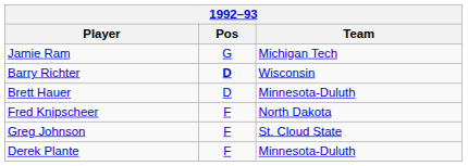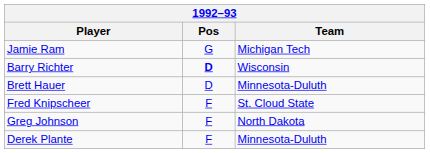 <table class="wikitable" width=95%>
 <tr>
 <th colspan=3><a href='#'>1992–93</a></th>
 </tr>
 <tr>
 <th>Player</th>
 <th>Pos</th>
 <th>Team</th>
 </tr>
 <tr>
 <td><a href='#'>Jamie Ram</a></td>
 <td align=center><a href='#'>G</a></td>
 <td><a href='#'>Michigan Tech</a></td>
 </tr>
 <tr>
 <td><a href='#'>Barry Richter</a></td>
 <td align=center><strong><a href='#'>D</a></strong></td>
 <td><a href='#'>Wisconsin</a></td>
 </tr>
 <tr>
 <td><a href='#'>Brett Hauer</a></td>
 <td align=center><a href='#'>D</a></td>
 <td><a href='#'>Minnesota-Duluth</a></td>
 </tr>
 <tr>
 <td><a href='#'>Fred Knipscheer</a></td>
 <td align=center><a href='#'>F</a></td>
-<td><a href='#'>North Dakota</a></td>
+<td><a href='#'>St. Cloud State</a></td>
 </tr>
 <tr>
 <td><a href='#'>Greg Johnson</a></td>
 <td align=center><a href='#'>F</a></td>
-<td><a href='#'>St. Cloud State</a></td>
+<td><a href='#'>North Dakota</a></td>
 </tr>
 <tr>
 <td><a href='#'>Derek Plante</a></td>
 <td align=center><a href='#'>F</a></td>
 <td><a href='#'>Minnesota-Duluth</a></td>
 </tr>
 </table>
